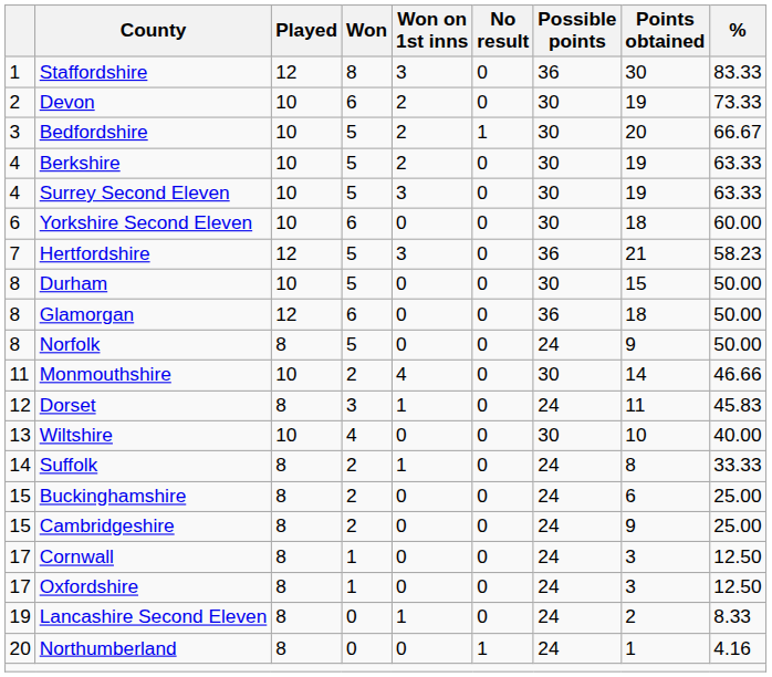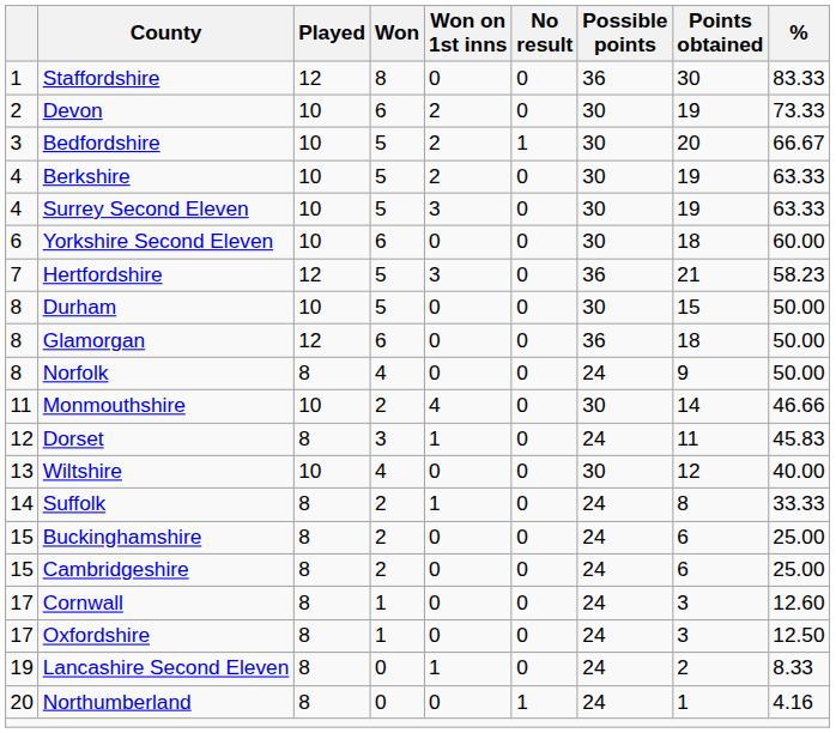 <table class="wikitable sortable">
 <tr>
 <th></th>
 <th>County</th>
 <th>Played</th>
 <th>Won</th>
 <th>Won on<br>1st inns</th>
 <th>No<br>result</th>
 <th>Possible<br>points</th>
 <th>Points<br>obtained</th>
 <th>%</th>
 </tr>
 <tr>
 <td>1</td>
 <td><a href='#'>Staffordshire</a></td>
 <td>12</td>
 <td>8</td>
-<td>3</td>
+<td>0</td>
 <td>0</td>
 <td>36</td>
 <td>30</td>
 <td>83.33</td>
 </tr>
 <tr>
 <td>2</td>
 <td><a href='#'>Devon</a></td>
 <td>10</td>
 <td>6</td>
 <td>2</td>
 <td>0</td>
 <td>30</td>
 <td>19</td>
 <td>73.33</td>
 </tr>
 <tr>
 <td>3</td>
 <td><a href='#'>Bedfordshire</a></td>
 <td>10</td>
 <td>5</td>
 <td>2</td>
 <td>1</td>
 <td>30</td>
 <td>20</td>
 <td>66.67</td>
 </tr>
 <tr>
 <td>4</td>
 <td><a href='#'>Berkshire</a></td>
 <td>10</td>
 <td>5</td>
 <td>2</td>
 <td>0</td>
 <td>30</td>
 <td>19</td>
 <td>63.33</td>
 </tr>
 <tr>
 <td>4</td>
 <td><a href='#'>Surrey Second Eleven</a></td>
 <td>10</td>
 <td>5</td>
 <td>3</td>
 <td>0</td>
 <td>30</td>
 <td>19</td>
 <td>63.33</td>
 </tr>
 <tr>
 <td>6</td>
 <td><a href='#'>Yorkshire Second Eleven</a></td>
 <td>10</td>
 <td>6</td>
 <td>0</td>
 <td>0</td>
 <td>30</td>
 <td>18</td>
 <td>60.00</td>
 </tr>
 <tr>
 <td>7</td>
 <td><a href='#'>Hertfordshire</a></td>
 <td>12</td>
 <td>5</td>
 <td>3</td>
 <td>0</td>
 <td>36</td>
 <td>21</td>
 <td>58.23</td>
 </tr>
 <tr>
 <td>8</td>
 <td><a href='#'>Durham</a></td>
 <td>10</td>
 <td>5</td>
 <td>0</td>
 <td>0</td>
 <td>30</td>
 <td>15</td>
 <td>50.00</td>
 </tr>
 <tr>
 <td>8</td>
 <td><a href='#'>Glamorgan</a></td>
 <td>12</td>
 <td>6</td>
 <td>0</td>
 <td>0</td>
 <td>36</td>
 <td>18</td>
 <td>50.00</td>
 </tr>
 <tr>
 <td>8</td>
 <td><a href='#'>Norfolk</a></td>
 <td>8</td>
-<td>5</td>
+<td>4</td>
 <td>0</td>
 <td>0</td>
 <td>24</td>
 <td>9</td>
 <td>50.00</td>
 </tr>
 <tr>
 <td>11</td>
 <td><a href='#'>Monmouthshire</a></td>
 <td>10</td>
 <td>2</td>
 <td>4</td>
 <td>0</td>
 <td>30</td>
 <td>14</td>
 <td>46.66</td>
 </tr>
 <tr>
 <td>12</td>
 <td><a href='#'>Dorset</a></td>
 <td>8</td>
 <td>3</td>
 <td>1</td>
 <td>0</td>
 <td>24</td>
 <td>11</td>
 <td>45.83</td>
 </tr>
 <tr>
 <td>13</td>
 <td><a href='#'>Wiltshire</a></td>
 <td>10</td>
 <td>4</td>
 <td>0</td>
 <td>0</td>
 <td>30</td>
-<td>10</td>
+<td>12</td>
 <td>40.00</td>
 </tr>
 <tr>
 <td>14</td>
 <td><a href='#'>Suffolk</a></td>
 <td>8</td>
 <td>2</td>
 <td>1</td>
 <td>0</td>
 <td>24</td>
 <td>8</td>
 <td>33.33</td>
 </tr>
 <tr>
 <td>15</td>
 <td><a href='#'>Buckinghamshire</a></td>
 <td>8</td>
 <td>2</td>
 <td>0</td>
 <td>0</td>
 <td>24</td>
 <td>6</td>
 <td>25.00</td>
 </tr>
 <tr>
 <td>15</td>
 <td><a href='#'>Cambridgeshire</a></td>
 <td>8</td>
 <td>2</td>
 <td>0</td>
 <td>0</td>
 <td>24</td>
-<td>9</td>
+<td>6</td>
 <td>25.00</td>
 </tr>
 <tr>
 <td>17</td>
 <td><a href='#'>Cornwall</a></td>
 <td>8</td>
 <td>1</td>
 <td>0</td>
 <td>0</td>
 <td>24</td>
 <td>3</td>
-<td>12.50</td>
+<td>12.60</td>
 </tr>
 <tr>
 <td>17</td>
 <td><a href='#'>Oxfordshire</a></td>
 <td>8</td>
 <td>1</td>
 <td>0</td>
 <td>0</td>
 <td>24</td>
 <td>3</td>
 <td>12.50</td>
 </tr>
 <tr>
 <td>19</td>
 <td><a href='#'>Lancashire Second Eleven</a></td>
 <td>8</td>
 <td>0</td>
 <td>1</td>
 <td>0</td>
 <td>24</td>
 <td>2</td>
 <td>8.33</td>
 </tr>
 <tr>
 <td>20</td>
 <td><a href='#'>Northumberland</a></td>
 <td>8</td>
 <td>0</td>
 <td>0</td>
 <td>1</td>
 <td>24</td>
 <td>1</td>
 <td>4.16</td>
 </tr>
 <tr>
 <td colspan="9"><div></div></td>
 </tr>
 </table>
